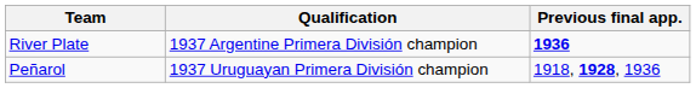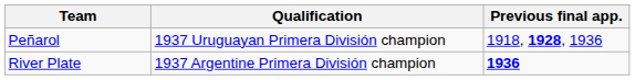 <table class="wikitable">
 <tr>
 <th width=150px>Team</th>
 <th width=350px>Qualification</th>
 <th width=150px>Previous final app.</th>
 </tr>
 <tr>
+<td> <a href='#'>Peñarol</a></td>
+<td><a href='#'>1937 Uruguayan Primera División</a> champion</td>
+<td><a href='#'>1918</a>, <strong><a href='#'>1928</a></strong>, <a href='#'>1936</a></td>
+</tr>
+<tr>
 <td> <a href='#'>River Plate</a></td>
 <td><a href='#'>1937 Argentine Primera División</a> champion</td>
 <td><strong><a href='#'>1936</a></strong></td>
 </tr>
-<tr>
-<td> <a href='#'>Peñarol</a></td>
-<td><a href='#'>1937 Uruguayan Primera División</a> champion</td>
-<td><a href='#'>1918</a>, <strong><a href='#'>1928</a></strong>, <a href='#'>1936</a></td>
-</tr>
 </table>
